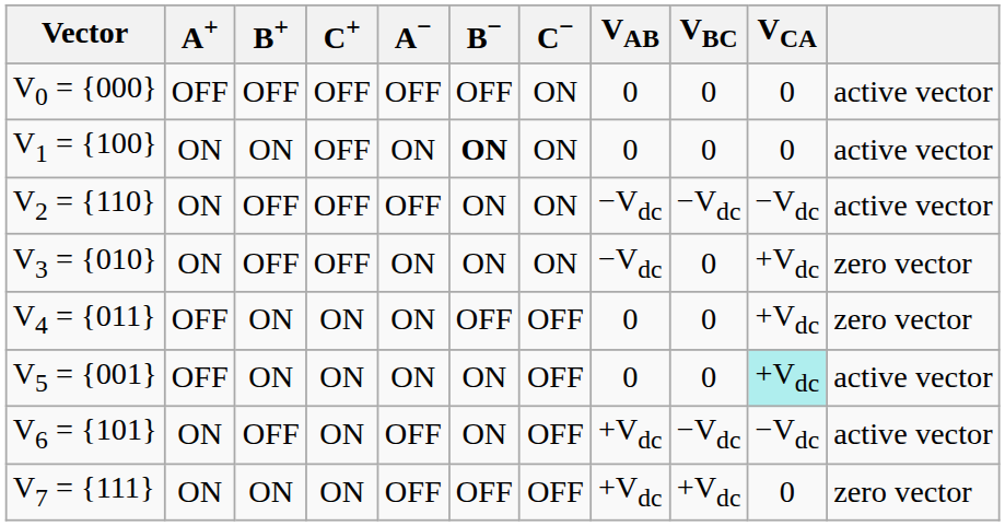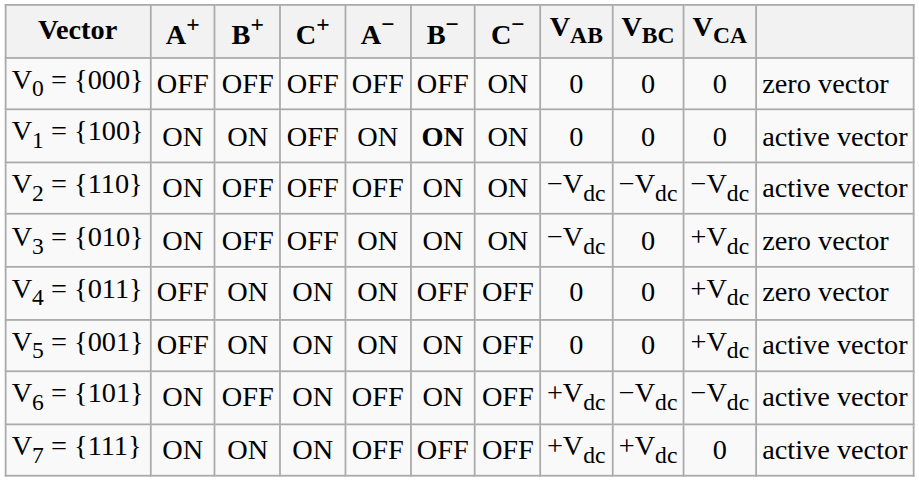 <table class="wikitable" border="1" style="margin: 1em auto;">
 <tr>
 <th>Vector</th>
 <th>A<sup>+</sup></th>
 <th>B<sup>+</sup></th>
 <th>C<sup>+</sup></th>
 <th>A<sup>−</sup></th>
 <th>B<sup>−</sup></th>
 <th>C<sup>−</sup></th>
 <th>V<sub>AB</sub></th>
 <th>V<sub>BC</sub></th>
 <th>V<sub>CA</sub></th>
 <th></th>
 </tr>
 <tr>
 <td>V<sub>0</sub> = {000}</td>
 <td align="center">OFF</td>
 <td align="center">OFF</td>
 <td align="center">OFF</td>
 <td align="center">OFF</td>
 <td align="center">OFF</td>
 <td align="center">ON</td>
 <td align="center">0</td>
 <td align="center">0</td>
 <td align="center">0</td>
-<td>active vector</td>
+<td>zero vector</td>
 </tr>
 <tr>
 <td>V<sub>1</sub> = {100}</td>
 <td align="center">ON</td>
 <td align="center">ON</td>
 <td align="center">OFF</td>
 <td align="center">ON</td>
 <td align="center"><strong>ON</strong></td>
 <td align="center">ON</td>
 <td align="center">0</td>
 <td align="center">0</td>
 <td align="center">0</td>
 <td>active vector</td>
 </tr>
 <tr>
 <td>V<sub>2</sub> = {110}</td>
 <td align="center">ON</td>
 <td align="center">OFF</td>
 <td align="center">OFF</td>
 <td align="center">OFF</td>
 <td align="center">ON</td>
 <td align="center">ON</td>
 <td align="center">−V<sub>dc</sub></td>
 <td align="center">−V<sub>dc</sub></td>
 <td align="center">−V<sub>dc</sub></td>
 <td>active vector</td>
 </tr>
 <tr>
 <td>V<sub>3</sub> = {010}</td>
 <td align="center">ON</td>
 <td align="center">OFF</td>
 <td align="center">OFF</td>
 <td align="center">ON</td>
 <td align="center">ON</td>
 <td align="center">ON</td>
 <td align="center">−V<sub>dc</sub></td>
 <td align="center">0</td>
 <td align="center">+V<sub>dc</sub></td>
 <td>zero vector</td>
 </tr>
 <tr>
 <td>V<sub>4</sub> = {011}</td>
 <td align="center">OFF</td>
 <td align="center">ON</td>
 <td align="center">ON</td>
 <td align="center">ON</td>
 <td align="center">OFF</td>
 <td align="center">OFF</td>
 <td align="center">0</td>
 <td align="center">0</td>
 <td align="center">+V<sub>dc</sub></td>
 <td>zero vector</td>
 </tr>
 <tr>
 <td>V<sub>5</sub> = {001}</td>
 <td align="center">OFF</td>
 <td align="center">ON</td>
 <td align="center">ON</td>
 <td align="center">ON</td>
 <td align="center">ON</td>
 <td align="center">OFF</td>
 <td align="center">0</td>
 <td align="center">0</td>
-<td align="center" style="background: paleturquoise;">+V<sub>dc</sub></td>
+<td align="center">+V<sub>dc</sub></td>
 <td>active vector</td>
 </tr>
 <tr>
 <td>V<sub>6</sub> = {101}</td>
 <td align="center">ON</td>
 <td align="center">OFF</td>
 <td align="center">ON</td>
 <td align="center">OFF</td>
 <td align="center">ON</td>
 <td align="center">OFF</td>
 <td align="center">+V<sub>dc</sub></td>
 <td align="center">−V<sub>dc</sub></td>
 <td align="center">−V<sub>dc</sub></td>
 <td>active vector</td>
 </tr>
 <tr>
 <td>V<sub>7</sub> = {111}</td>
 <td align="center">ON</td>
 <td align="center">ON</td>
 <td align="center">ON</td>
 <td align="center">OFF</td>
 <td align="center">OFF</td>
 <td align="center">OFF</td>
 <td align="center">+V<sub>dc</sub></td>
 <td align="center">+V<sub>dc</sub></td>
 <td align="center">0</td>
-<td>zero vector</td>
+<td>active vector</td>
 </tr>
 </table>
